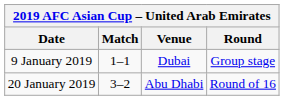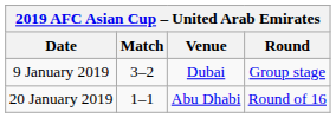 <table class="wikitable" style="margin:1em auto 1em auto; text-align:center; font-size:small;">
 <tr>
 <th colspan="4"><a href='#'>2019 AFC Asian Cup</a> – United Arab Emirates</th>
 </tr>
 <tr>
 <th>Date</th>
 <th>Match</th>
 <th>Venue</th>
 <th>Round</th>
 </tr>
 <tr>
 <td>9 January 2019</td>
-<td> 1–1 <br></td>
+<td> 3–2 </td>
 <td><a href='#'>Dubai</a></td>
 <td><a href='#'>Group stage</a></td>
 </tr>
 <tr>
 <td>20 January 2019</td>
-<td> 3–2 </td>
+<td> 1–1 <br></td>
 <td><a href='#'>Abu Dhabi</a></td>
 <td><a href='#'>Round of 16</a></td>
 </tr>
 </table>
